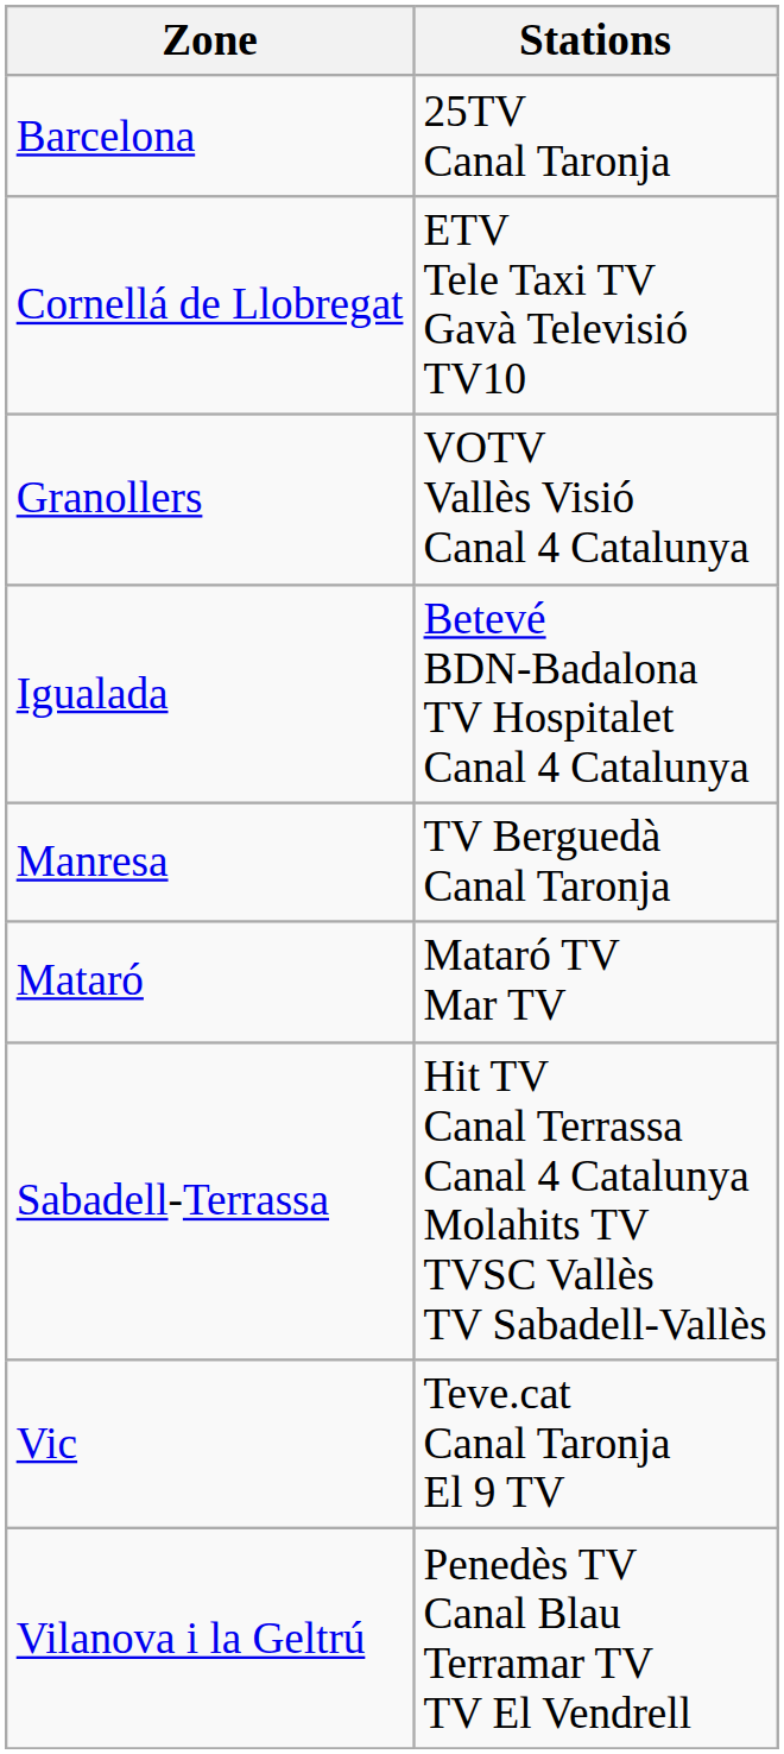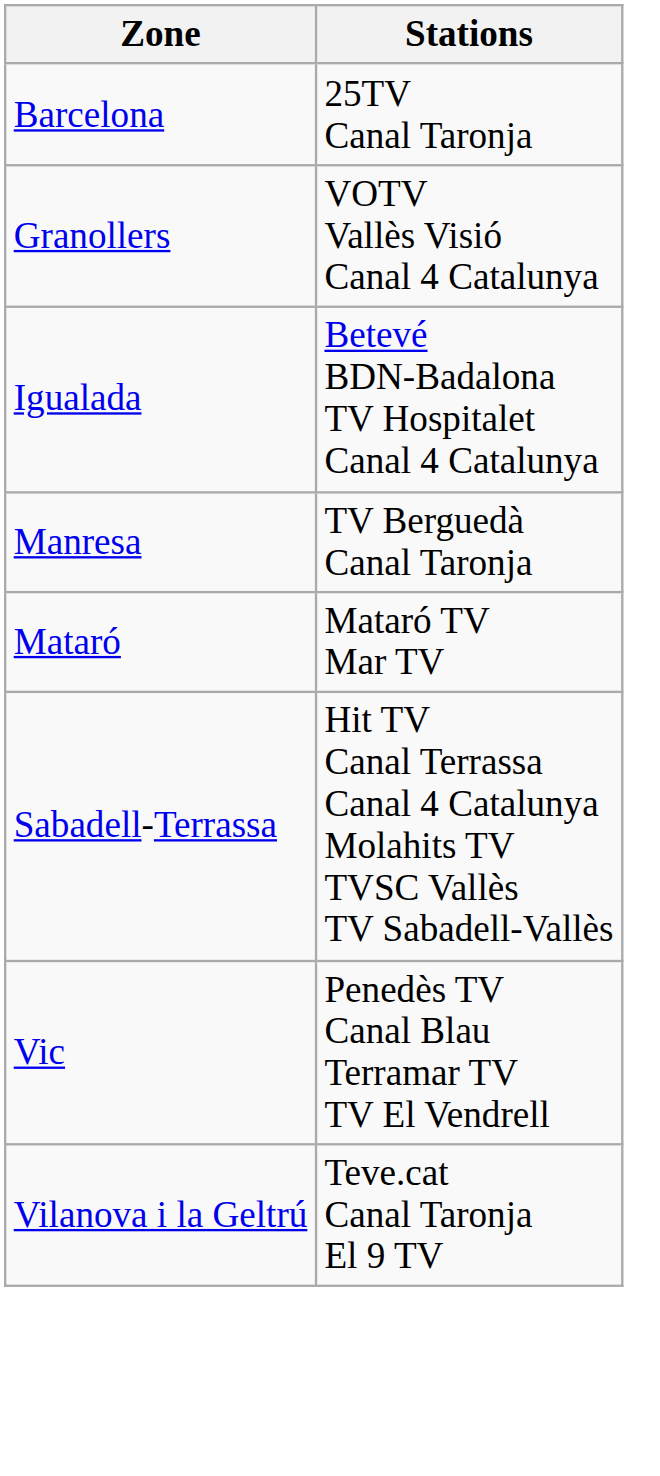 <table class="wikitable">
 <tr>
 <th>Zone</th>
 <th>Stations</th>
 </tr>
 <tr>
 <td><a href='#'>Barcelona</a></td>
 <td>25TV<br>Canal Taronja</td>
-</tr>
-<tr>
-<td><a href='#'>Cornellá de Llobregat</a></td>
-<td>ETV<br>Tele Taxi TV<br>Gavà Televisió<br>TV10</td>
 </tr>
 <tr>
 <td><a href='#'>Granollers</a></td>
 <td>VOTV<br>Vallès Visió<br>Canal 4 Catalunya</td>
 </tr>
 <tr>
 <td><a href='#'>Igualada</a></td>
 <td><a href='#'>Betevé</a><br>BDN-Badalona<br>TV Hospitalet<br>Canal 4 Catalunya<br></td>
 </tr>
 <tr>
 <td><a href='#'>Manresa</a></td>
 <td>TV Berguedà<br>Canal Taronja</td>
 </tr>
 <tr>
 <td><a href='#'>Mataró</a></td>
 <td>Mataró TV<br>Mar TV</td>
 </tr>
 <tr>
 <td><a href='#'>Sabadell</a>-<a href='#'>Terrassa</a></td>
 <td>Hit TV<br>Canal Terrassa<br>Canal 4 Catalunya<br>Molahits TV<br>TVSC Vallès<br>TV Sabadell-Vallès</td>
 </tr>
 <tr>
 <td><a href='#'>Vic</a></td>
-<td>Teve.cat<br>Canal Taronja<br>El 9 TV</td>
+<td>Penedès TV<br>Canal Blau<br>Terramar TV<br>TV El Vendrell</td>
 </tr>
 <tr>
 <td><a href='#'>Vilanova i la Geltrú</a></td>
-<td>Penedès TV<br>Canal Blau<br>Terramar TV<br>TV El Vendrell</td>
+<td>Teve.cat<br>Canal Taronja<br>El 9 TV</td>
 </tr>
 </table>
